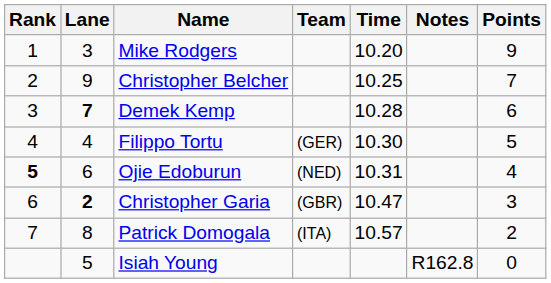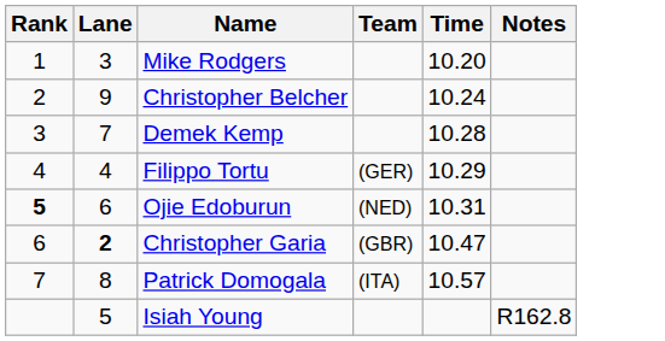 <table class="wikitable sortable" style="text-align:center">
 <tr>
 <th>Rank</th>
 <th>Lane</th>
 <th>Name</th>
 <th>Team</th>
 <th>Time</th>
 <th>Notes</th>
-<th>Points</th>
 </tr>
 <tr>
 <td>1</td>
 <td>3</td>
 <td align=left><a href='#'>Mike Rodgers</a></td>
 <td align=left></td>
 <td>10.20</td>
 <td></td>
-<td>9</td>
 </tr>
 <tr>
 <td>2</td>
 <td>9</td>
 <td align=left><a href='#'>Christopher Belcher</a></td>
 <td align=left></td>
-<td>10.25</td>
+<td>10.24</td>
 <td></td>
-<td>7</td>
 </tr>
 <tr>
 <td>3</td>
-<td><strong>7</strong></td>
+<td>7</td>
 <td align=left><a href='#'>Demek Kemp</a></td>
 <td align=left></td>
 <td>10.28</td>
 <td></td>
-<td>6</td>
 </tr>
 <tr>
 <td>4</td>
 <td>4</td>
 <td align=left><a href='#'>Filippo Tortu</a></td>
 <td align=left> <small>(GER)</small></td>
-<td>10.30</td>
+<td>10.29</td>
 <td></td>
-<td>5</td>
 </tr>
 <tr>
 <td><strong>5</strong></td>
 <td>6</td>
 <td align=left><a href='#'>Ojie Edoburun</a></td>
 <td align=left> <small>(NED)</small></td>
 <td>10.31</td>
 <td></td>
-<td>4</td>
 </tr>
 <tr>
 <td>6</td>
 <td><strong>2</strong></td>
 <td align=left><a href='#'>Christopher Garia</a></td>
 <td align=left> <small>(GBR)</small></td>
 <td>10.47</td>
 <td></td>
-<td>3</td>
 </tr>
 <tr>
 <td>7</td>
 <td>8</td>
 <td align=left><a href='#'>Patrick Domogala</a></td>
 <td align=left> <small>(ITA)</small></td>
 <td>10.57</td>
 <td></td>
-<td>2</td>
 </tr>
 <tr>
 <td></td>
 <td>5</td>
 <td align=left><a href='#'>Isiah Young</a></td>
 <td align=left></td>
 <td></td>
 <td>R162.8</td>
-<td>0</td>
 </tr>
 </table>
